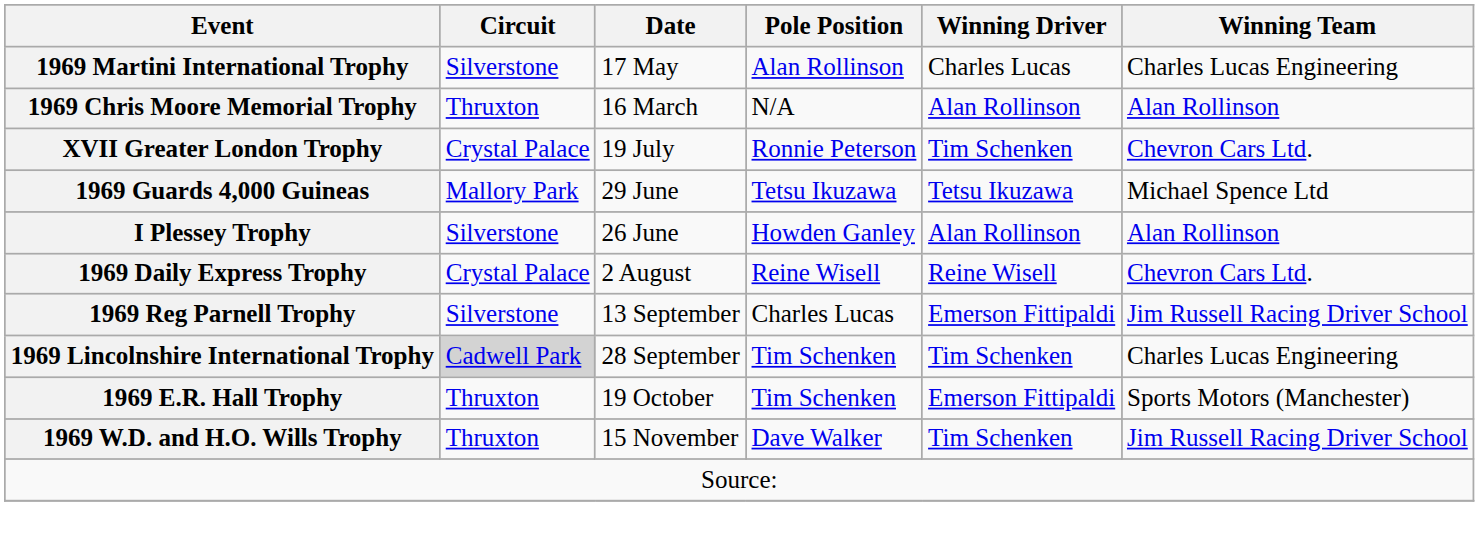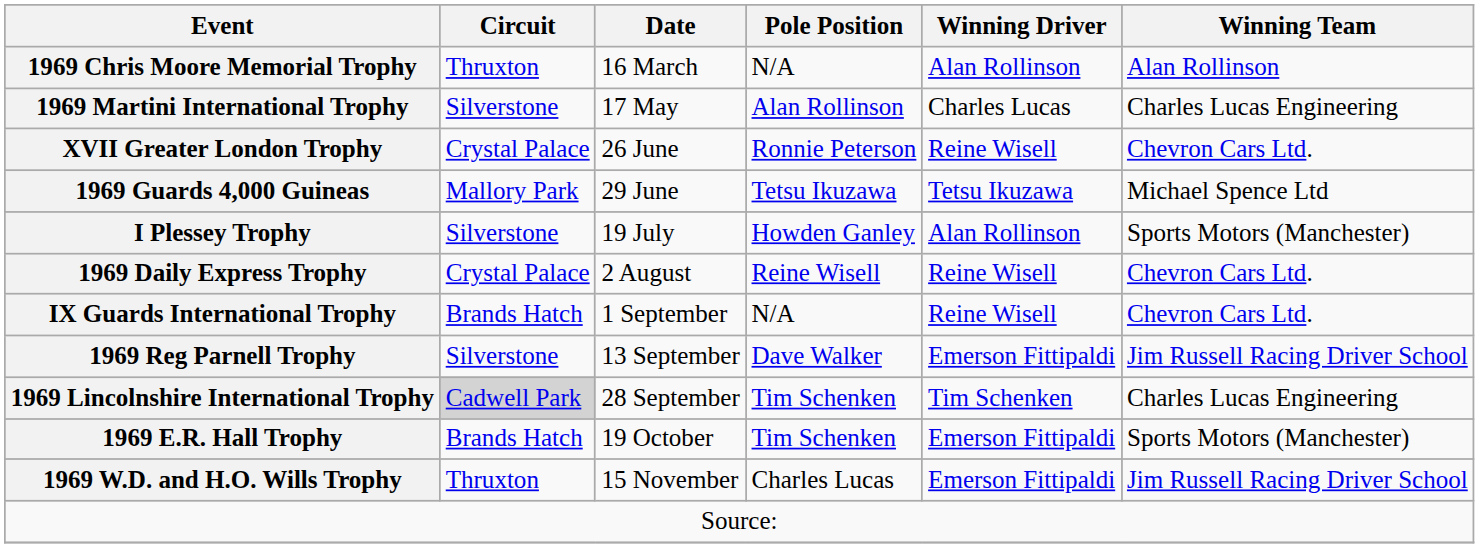 <table class="wikitable" style="font-size: 90%;">
 <tr>
 <th>Event</th>
 <th>Circuit</th>
 <th>Date</th>
 <th>Pole Position</th>
 <th>Winning Driver</th>
 <th>Winning Team</th>
 </tr>
 <tr>
+<th>1969 Chris Moore Memorial Trophy</th>
+<td> <a href='#'>Thruxton</a></td>
+<td>16 March</td>
+<td>N/A</td>
+<td> <a href='#'>Alan Rollinson</a></td>
+<td><a href='#'>Alan Rollinson</a></td>
+</tr>
+<tr>
 <th>1969 Martini International Trophy</th>
 <td> <a href='#'>Silverstone</a></td>
 <td>17 May</td>
 <td> <a href='#'>Alan Rollinson</a></td>
 <td> Charles Lucas</td>
 <td>Charles Lucas Engineering</td>
 </tr>
 <tr>
-<th>1969 Chris Moore Memorial Trophy</th>
-<td> <a href='#'>Thruxton</a></td>
-<td>16 March</td>
-<td>N/A</td>
-<td> <a href='#'>Alan Rollinson</a></td>
-<td><a href='#'>Alan Rollinson</a></td>
-</tr>
-<tr>
 <th>XVII Greater London Trophy</th>
 <td> <a href='#'>Crystal Palace</a></td>
-<td>19 July</td>
+<td>26 June</td>
 <td> <a href='#'>Ronnie Peterson</a></td>
-<td> <a href='#'>Tim Schenken</a></td>
+<td> <a href='#'>Reine Wisell</a></td>
 <td><a href='#'>Chevron Cars Ltd</a>.</td>
 </tr>
 <tr>
 <th>1969 Guards 4,000 Guineas</th>
 <td> <a href='#'>Mallory Park</a></td>
 <td>29 June</td>
 <td> <a href='#'>Tetsu Ikuzawa</a></td>
 <td> <a href='#'>Tetsu Ikuzawa</a></td>
 <td>Michael Spence Ltd</td>
 </tr>
 <tr>
 <th>I Plessey Trophy</th>
 <td> <a href='#'>Silverstone</a></td>
-<td>26 June</td>
+<td>19 July</td>
 <td> <a href='#'>Howden Ganley</a></td>
 <td> <a href='#'>Alan Rollinson</a></td>
-<td><a href='#'>Alan Rollinson</a></td>
+<td>Sports Motors (Manchester)</td>
 </tr>
 <tr>
 <th>1969 Daily Express Trophy</th>
 <td> <a href='#'>Crystal Palace</a></td>
 <td>2 August</td>
 <td> <a href='#'>Reine Wisell</a></td>
 <td> <a href='#'>Reine Wisell</a></td>
 <td><a href='#'>Chevron Cars Ltd</a>.</td>
 </tr>
 <tr>
+<th>IX Guards International Trophy</th>
+<td> <a href='#'>Brands Hatch</a></td>
+<td>1 September</td>
+<td>N/A</td>
+<td> <a href='#'>Reine Wisell</a></td>
+<td><a href='#'>Chevron Cars Ltd</a>.</td>
+</tr>
+<tr>
 <th>1969 Reg Parnell Trophy</th>
 <td> <a href='#'>Silverstone</a></td>
 <td>13 September</td>
-<td> Charles Lucas</td>
+<td> <a href='#'>Dave Walker</a></td>
 <td> <a href='#'>Emerson Fittipaldi</a></td>
 <td><a href='#'>Jim Russell Racing Driver School</a></td>
 </tr>
 <tr>
 <th>1969 Lincolnshire International Trophy</th>
 <td style="background: lightgrey;"> <a href='#'>Cadwell Park</a></td>
 <td>28 September</td>
 <td> <a href='#'>Tim Schenken</a></td>
 <td> <a href='#'>Tim Schenken</a></td>
 <td>Charles Lucas Engineering</td>
 </tr>
 <tr>
 <th>1969 E.R. Hall Trophy</th>
-<td> <a href='#'>Thruxton</a></td>
+<td> <a href='#'>Brands Hatch</a></td>
 <td>19 October</td>
 <td> <a href='#'>Tim Schenken</a></td>
 <td> <a href='#'>Emerson Fittipaldi</a></td>
 <td>Sports Motors (Manchester)</td>
 </tr>
 <tr>
 <th>1969 W.D. and H.O. Wills Trophy</th>
 <td> <a href='#'>Thruxton</a></td>
 <td>15 November</td>
-<td> <a href='#'>Dave Walker</a></td>
-<td> <a href='#'>Tim Schenken</a></td>
+<td> Charles Lucas</td>
+<td> <a href='#'>Emerson Fittipaldi</a></td>
 <td><a href='#'>Jim Russell Racing Driver School</a></td>
 </tr>
 <tr>
 <td colspan=6 align=center>Source:</td>
 </tr>
 <tr>
 </tr>
 </table>
